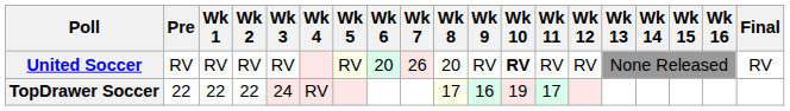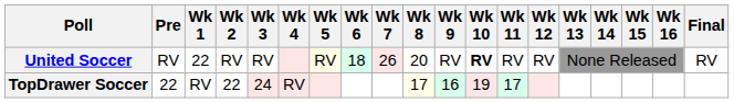 <table class="wikitable" style="white-space:nowrap;text-align:center;">
 <tr>
 <th>Poll</th>
 <th>Pre</th>
 <th>Wk<br>1</th>
 <th>Wk<br>2</th>
 <th>Wk<br>3</th>
 <th>Wk<br>4</th>
 <th>Wk<br>5</th>
 <th>Wk<br>6</th>
 <th>Wk<br>7</th>
 <th>Wk<br>8</th>
 <th>Wk<br>9</th>
 <th>Wk<br>10</th>
 <th>Wk<br>11</th>
 <th>Wk<br>12</th>
 <th>Wk<br>13</th>
 <th>Wk<br>14</th>
 <th>Wk<br>15</th>
 <th>Wk<br>16</th>
 <th>Final<br></th>
 </tr>
 <tr>
 <th><a href='#'>United Soccer</a></th>
 <td style="background:#FFFFFF;">RV</td>
-<td style="background:#FFFFFF;">RV</td>
+<td style="background:#FFFFFF;">22</td>
 <td style="background:#FFFFFF;">RV</td>
 <td style="background:#FFFFFF;">RV</td>
 <td style="background:#FFE6E6;"></td>
 <td style="background:#FFFFE6;">RV</td>
-<td style="background:#D8FFEB;">20</td>
+<td style="background:#D8FFEB;">18</td>
 <td style="background:#FFE6E6;">26</td>
 <td style="background:#FFFFFF;">20</td>
 <td style="background:#FFFFFF;">RV</td>
 <td style="background:#FFFFFF;"><strong>RV</strong></td>
 <td style="background:#FFFFFF;">RV</td>
 <td style="background:#FFFFFF;">RV</td>
 <td colspan=4 style="background:#999;">None Released</td>
 <td style="background:#FFFFFF;">RV</td>
 </tr>
 <tr>
 <th>TopDrawer Soccer </th>
 <td style="background:#FFFFFF;">22</td>
-<td style="background:#FFFFFF;">22</td>
+<td style="background:#FFFFFF;">RV</td>
 <td style="background:#FFFFFF;">22</td>
 <td style="background:#FFE6E6;">24</td>
 <td style="background:#FFE6E6;">RV</td>
 <td style="background:#FFE6E6;"></td>
 <td style="background:#FFFFFF;"></td>
 <td style="background:#FFFFFF;"></td>
 <td style="background:#FFFFE6;">17</td>
 <td style="background:#D8FFEB;">16</td>
 <td style="background:#FFE6E6;">19</td>
 <td style="background:#D8FFEB;">17</td>
 <td style="background:#FFE6E6;"></td>
 <td style="background:#FFFFFF;"></td>
 <td style="background:#FFFFFF;"></td>
 <td style="background:#FFFFFF;"></td>
 <td style="background:#FFFFFF;"></td>
 <td style="background:#FFFFFF;"></td>
 </tr>
 </table>
